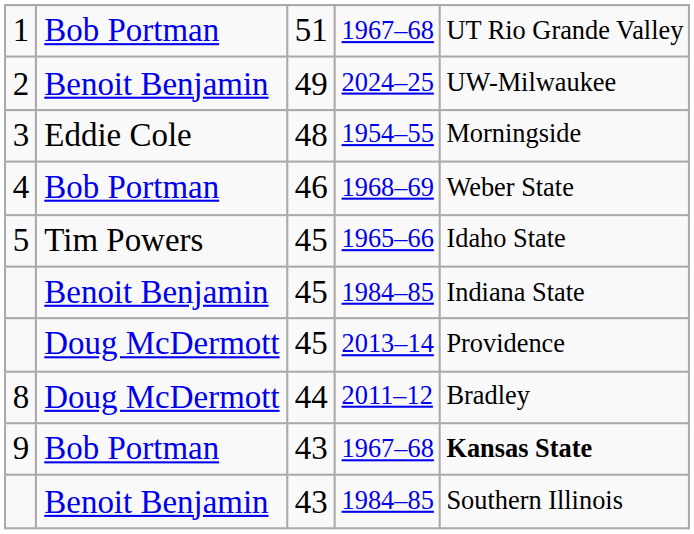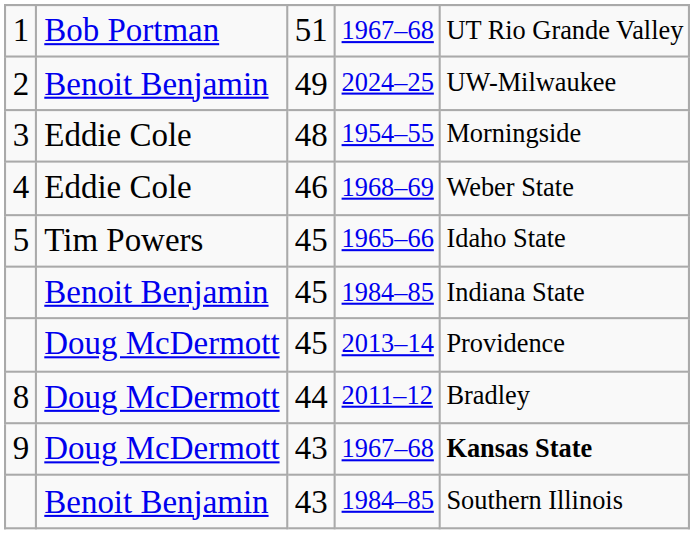 <table class="wikitable">
 <tr>
 </tr>
 <tr>
 <td>1</td>
 <td><a href='#'>Bob Portman</a></td>
 <td>51</td>
 <td style="font-size:80%;"><a href='#'>1967–68</a></td>
 <td style="font-size:80%;">UT Rio Grande Valley</td>
 </tr>
 <tr>
 <td>2</td>
 <td><a href='#'>Benoit Benjamin</a></td>
 <td>49</td>
 <td style="font-size:80%;"><a href='#'>2024–25</a></td>
 <td style="font-size:80%;">UW-Milwaukee</td>
 </tr>
 <tr>
 <td>3</td>
 <td>Eddie Cole</td>
 <td>48</td>
 <td style="font-size:80%;"><a href='#'>1954–55</a></td>
 <td style="font-size:80%;">Morningside</td>
 </tr>
 <tr>
 <td>4</td>
-<td><a href='#'>Bob Portman</a></td>
+<td>Eddie Cole</td>
 <td>46</td>
 <td style="font-size:80%;"><a href='#'>1968–69</a></td>
 <td style="font-size:80%;">Weber State</td>
 </tr>
 <tr>
 <td>5</td>
 <td>Tim Powers</td>
 <td>45</td>
 <td style="font-size:80%;"><a href='#'>1965–66</a></td>
 <td style="font-size:80%;">Idaho State</td>
 </tr>
 <tr>
 <td></td>
 <td><a href='#'>Benoit Benjamin</a></td>
 <td>45</td>
 <td style="font-size:80%;"><a href='#'>1984–85</a></td>
 <td style="font-size:80%;">Indiana State</td>
 </tr>
 <tr>
 <td></td>
 <td><a href='#'>Doug McDermott</a></td>
 <td>45</td>
 <td style="font-size:80%;"><a href='#'>2013–14</a></td>
 <td style="font-size:80%;">Providence</td>
 </tr>
 <tr>
 <td>8</td>
 <td><a href='#'>Doug McDermott</a></td>
 <td>44</td>
 <td style="font-size:80%;"><a href='#'>2011–12</a></td>
 <td style="font-size:80%;">Bradley</td>
 </tr>
 <tr>
 <td>9</td>
-<td><a href='#'>Bob Portman</a></td>
+<td><a href='#'>Doug McDermott</a></td>
 <td>43</td>
 <td style="font-size:80%;"><a href='#'>1967–68</a></td>
 <td style="font-size:80%;"><strong>Kansas State</strong></td>
 </tr>
 <tr>
 <td></td>
 <td><a href='#'>Benoit Benjamin</a></td>
 <td>43</td>
 <td style="font-size:80%;"><a href='#'>1984–85</a></td>
 <td style="font-size:80%;">Southern Illinois</td>
 </tr>
 </table>
